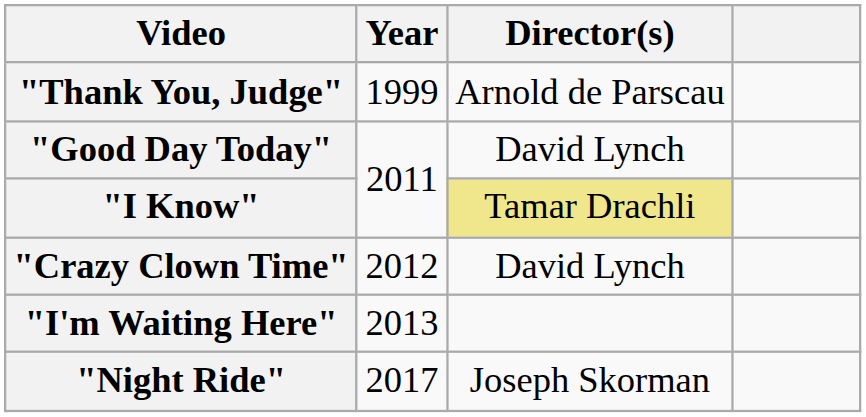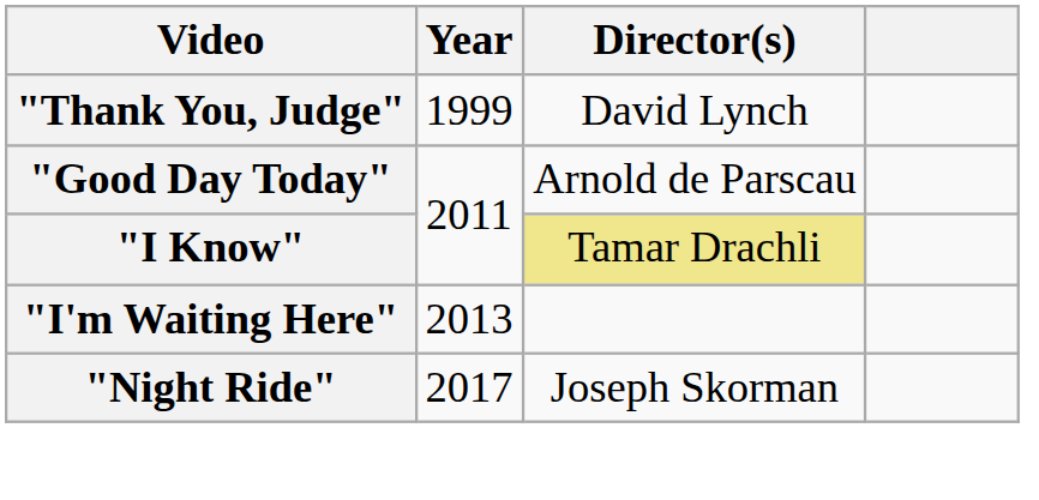 <table class="wikitable plainrowheaders" style="text-align:center">
 <tr>
 <th scope="col">Video</th>
 <th scope="col">Year</th>
 <th scope="col">Director(s)</th>
 <th scope="col" style="width:3em"></th>
 </tr>
 <tr>
 <th scope="row">"Thank You, Judge"</th>
 <td>1999</td>
-<td>Arnold de Parscau</td>
+<td>David Lynch</td>
 <td></td>
 </tr>
 <tr>
 <th scope="row">"Good Day Today"</th>
 <td rowspan="2">2011</td>
-<td>David Lynch</td>
+<td>Arnold de Parscau</td>
 <td></td>
 </tr>
 <tr>
 <th scope="row">"I Know"</th>
 <td style="background: khaki;">Tamar Drachli</td>
-<td></td>
-</tr>
-<tr>
-<th scope="row">"Crazy Clown Time"</th>
-<td>2012</td>
-<td>David Lynch</td>
 <td></td>
 </tr>
 <tr>
 <th scope="row">"I'm Waiting Here"</th>
 <td>2013</td>
 <td></td>
 <td></td>
 </tr>
 <tr>
 <th scope="row">"Night Ride"</th>
 <td>2017</td>
 <td>Joseph Skorman</td>
 <td></td>
 </tr>
 </table>
